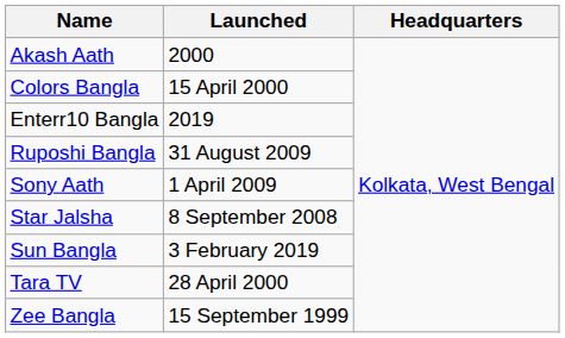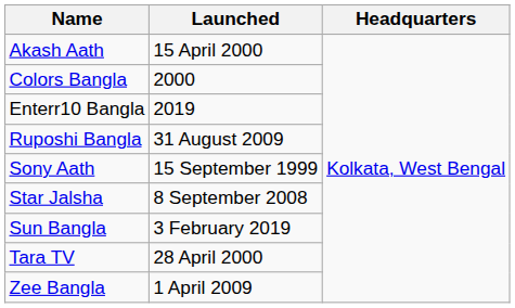 <table class="sortable plainrowheaders wikitable">
 <tr>
 <th>Name</th>
 <th>Launched</th>
 <th>Headquarters</th>
 </tr>
 <tr>
 <td><a href='#'>Akash Aath</a></td>
-<td>2000</td>
+<td>15 April 2000</td>
 <td rowspan="9"><a href='#'>Kolkata, West Bengal</a></td>
 </tr>
 <tr>
 <td><a href='#'>Colors Bangla</a></td>
-<td>15 April 2000</td>
+<td>2000</td>
 </tr>
 <tr>
 <td>Enterr10 Bangla</td>
 <td>2019</td>
 </tr>
 <tr>
 <td><a href='#'>Ruposhi Bangla</a></td>
 <td>31 August 2009</td>
 </tr>
 <tr>
 <td><a href='#'>Sony Aath</a></td>
-<td>1 April 2009</td>
+<td>15 September 1999</td>
 </tr>
 <tr>
 <td><a href='#'>Star Jalsha</a></td>
 <td>8 September 2008</td>
 </tr>
 <tr>
 <td><a href='#'>Sun Bangla</a></td>
 <td>3 February 2019</td>
 </tr>
 <tr>
 <td><a href='#'>Tara TV</a></td>
 <td>28 April 2000</td>
 </tr>
 <tr>
 <td><a href='#'>Zee Bangla</a></td>
-<td>15 September 1999</td>
+<td>1 April 2009</td>
 </tr>
 </table>
